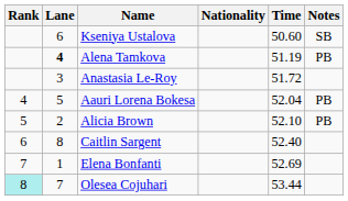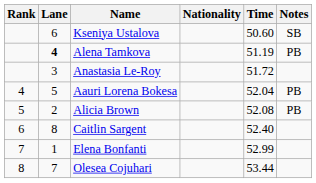 <table class="wikitable sortable" style="text-align:center">
 <tr>
 <th>Rank</th>
 <th>Lane</th>
 <th>Name</th>
 <th>Nationality</th>
 <th>Time</th>
 <th>Notes</th>
 </tr>
 <tr>
 <td></td>
 <td>6</td>
 <td align=left><a href='#'>Kseniya Ustalova</a></td>
 <td align=left></td>
 <td>50.60</td>
 <td>SB</td>
 </tr>
 <tr>
 <td></td>
 <td><strong>4</strong></td>
 <td align=left><a href='#'>Alena Tamkova</a></td>
 <td align=left></td>
 <td>51.19</td>
 <td>PB</td>
 </tr>
 <tr>
 <td></td>
 <td>3</td>
 <td align=left><a href='#'>Anastasia Le-Roy</a></td>
 <td align=left></td>
 <td>51.72</td>
 <td></td>
 </tr>
 <tr>
 <td>4</td>
 <td>5</td>
 <td align=left><a href='#'>Aauri Lorena Bokesa</a></td>
 <td align=left></td>
 <td>52.04</td>
 <td>PB</td>
 </tr>
 <tr>
 <td>5</td>
 <td>2</td>
 <td align=left><a href='#'>Alicia Brown</a></td>
 <td align=left></td>
-<td>52.10</td>
+<td>52.08</td>
 <td>PB</td>
 </tr>
 <tr>
 <td>6</td>
 <td>8</td>
 <td align=left><a href='#'>Caitlin Sargent</a></td>
 <td align=left></td>
 <td>52.40</td>
 <td></td>
 </tr>
 <tr>
 <td>7</td>
 <td>1</td>
 <td align=left><a href='#'>Elena Bonfanti</a></td>
 <td align=left></td>
-<td>52.69</td>
+<td>52.99</td>
 <td></td>
 </tr>
 <tr>
-<td style="background: paleturquoise;">8</td>
+<td>8</td>
 <td>7</td>
 <td align=left><a href='#'>Olesea Cojuhari</a></td>
 <td align=left></td>
 <td>53.44</td>
 <td></td>
 </tr>
 </table>
